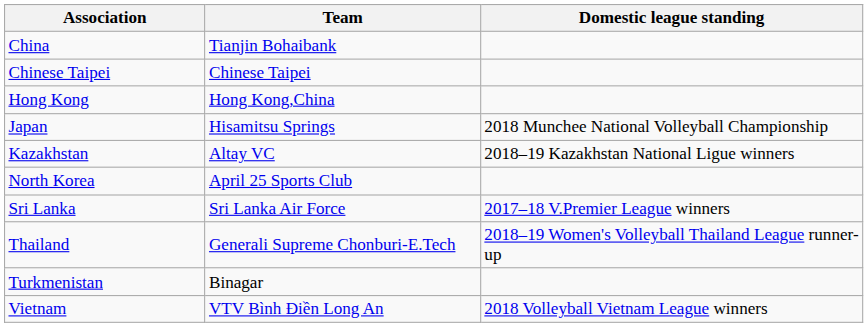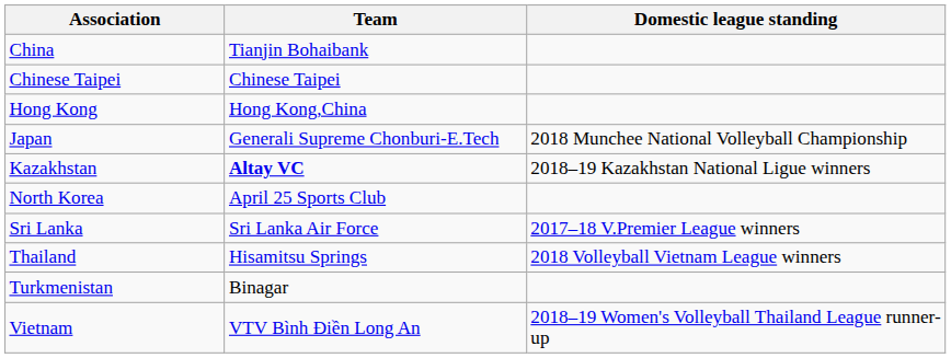 <table class="wikitable">
 <tr>
 <th width=180>Association</th>
 <th width=250>Team</th>
 <th width=350>Domestic league standing</th>
 </tr>
 <tr>
 <td> <a href='#'>China</a></td>
 <td><a href='#'>Tianjin Bohaibank</a></td>
 <td></td>
 </tr>
 <tr>
 <td> <a href='#'>Chinese Taipei</a></td>
 <td><a href='#'>Chinese Taipei</a></td>
 <td></td>
 </tr>
 <tr>
 <td> <a href='#'>Hong Kong</a></td>
 <td><a href='#'>Hong Kong,China</a></td>
 <td></td>
 </tr>
 <tr>
 <td> <a href='#'>Japan</a></td>
-<td><a href='#'>Hisamitsu Springs</a></td>
+<td><a href='#'>Generali Supreme Chonburi-E.Tech</a></td>
 <td>2018 Munchee National Volleyball Championship</td>
 </tr>
 <tr>
 <td> <a href='#'>Kazakhstan</a></td>
-<td><a href='#'>Altay VC</a></td>
+<td><strong><a href='#'>Altay VC</a></strong></td>
 <td>2018–19 Kazakhstan National Ligue winners</td>
 </tr>
 <tr>
 <td> <a href='#'>North Korea</a></td>
 <td><a href='#'>April 25 Sports Club</a></td>
 <td></td>
 </tr>
 <tr>
 <td> <a href='#'>Sri Lanka</a></td>
 <td><a href='#'>Sri Lanka Air Force</a></td>
 <td><a href='#'>2017–18 V.Premier League</a> winners</td>
 </tr>
 <tr>
 <td> <a href='#'>Thailand</a></td>
-<td><a href='#'>Generali Supreme Chonburi-E.Tech</a></td>
-<td><a href='#'>2018–19 Women's Volleyball Thailand League</a> runner-up</td>
+<td><a href='#'>Hisamitsu Springs</a></td>
+<td><a href='#'>2018 Volleyball Vietnam League</a> winners</td>
 </tr>
 <tr>
 <td> <a href='#'>Turkmenistan</a></td>
 <td>Binagar</td>
 <td></td>
 </tr>
 <tr>
 <td> <a href='#'>Vietnam</a></td>
 <td><a href='#'>VTV Bình Điền Long An</a></td>
-<td><a href='#'>2018 Volleyball Vietnam League</a> winners</td>
+<td><a href='#'>2018–19 Women's Volleyball Thailand League</a> runner-up</td>
 </tr>
 </table>
